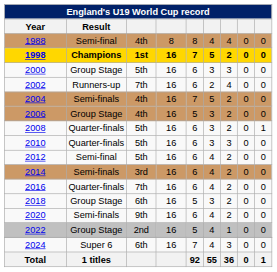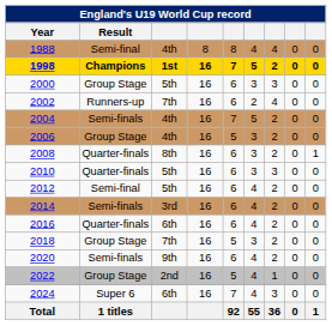 <table class="wikitable" style="font-size:90%; text-align:center;">
 <tr>
 <th style="background:#012169; color:white; text-align:center;" colspan=9>England's U19 World Cup record</th>
 </tr>
 <tr>
 <th width="90">Year</th>
 <th>Result</th>
 <th width="40"></th>
 <th width="40"></th>
 <th width="20"></th>
 <th width="20"></th>
 <th width="20"></th>
 <th width="20"></th>
 <th width="20"></th>
 </tr>
 <tr style="background:#cc9966">
 <td> <a href='#'>1988</a></td>
 <td>Semi-final</td>
 <td>4th</td>
 <td>8</td>
 <td>8</td>
 <td>4</td>
 <td>4</td>
 <td>0</td>
 <td>0</td>
 </tr>
 <tr style="background:gold">
 <td> <strong><a href='#'>1998</a></strong></td>
 <td><strong>Champions</strong></td>
 <td><strong>1st</strong></td>
 <td><strong>16</strong></td>
 <td><strong>7</strong></td>
 <td><strong>5</strong></td>
 <td><strong>2</strong></td>
 <td><strong>0</strong></td>
 <td><strong>0</strong></td>
 </tr>
 <tr>
 <td> <a href='#'>2000</a></td>
 <td>Group Stage</td>
 <td>5th</td>
 <td>16</td>
 <td>6</td>
 <td>3</td>
 <td>3</td>
 <td>0</td>
 <td>0</td>
 </tr>
 <tr>
 <td> <a href='#'>2002</a></td>
 <td>Runners-up</td>
 <td>7th</td>
 <td>16</td>
 <td>6</td>
 <td>2</td>
 <td>4</td>
 <td>0</td>
 <td>0</td>
 </tr>
 <tr style="background:#cc9966">
 <td> <a href='#'>2004</a></td>
 <td>Semi-finals</td>
 <td>4th</td>
 <td>16</td>
 <td>7</td>
 <td>5</td>
 <td>2</td>
 <td>0</td>
 <td>0</td>
 </tr>
 <tr style="background:#cc9966">
 <td> <a href='#'>2006</a></td>
 <td>Group Stage</td>
 <td>4th</td>
 <td>16</td>
 <td>5</td>
 <td>3</td>
 <td>2</td>
 <td>0</td>
 <td>0</td>
 </tr>
 <tr>
 <td> <a href='#'>2008</a></td>
 <td>Quarter-finals</td>
-<td>5th</td>
+<td>8th</td>
 <td>16</td>
 <td>6</td>
 <td>3</td>
 <td>2</td>
 <td>0</td>
 <td>1</td>
 </tr>
 <tr>
 <td> <a href='#'>2010</a></td>
 <td>Quarter-finals</td>
 <td>5th</td>
 <td>16</td>
 <td>6</td>
 <td>3</td>
 <td>3</td>
 <td>0</td>
 <td>0</td>
 </tr>
 <tr>
 <td> <a href='#'>2012</a></td>
 <td>Semi-final</td>
 <td>5th</td>
 <td>16</td>
 <td>6</td>
 <td>4</td>
 <td>2</td>
 <td>0</td>
 <td>0</td>
 </tr>
 <tr style="background:#cc9966">
 <td> <a href='#'>2014</a></td>
 <td>Semi-finals</td>
 <td>3rd</td>
 <td>16</td>
 <td>6</td>
 <td>4</td>
 <td>2</td>
 <td>0</td>
 <td>0</td>
 </tr>
 <tr>
 <td> <a href='#'>2016</a></td>
 <td>Quarter-finals</td>
-<td>7th</td>
+<td>6th</td>
 <td>16</td>
 <td>6</td>
 <td>4</td>
 <td>2</td>
 <td>0</td>
 <td>0</td>
 </tr>
 <tr>
 <td> <a href='#'>2018</a></td>
 <td>Group Stage</td>
-<td>6th</td>
+<td>7th</td>
 <td>16</td>
 <td>5</td>
 <td>3</td>
 <td>2</td>
 <td>0</td>
 <td>0</td>
 </tr>
 <tr>
 <td> <a href='#'>2020</a></td>
 <td>Semi-finals</td>
 <td>9th</td>
 <td>16</td>
 <td>6</td>
 <td>4</td>
 <td>2</td>
 <td>0</td>
 <td>0</td>
 </tr>
 <tr style="background:silver">
 <td> <a href='#'>2022</a></td>
 <td>Group Stage</td>
 <td>2nd</td>
 <td>16</td>
 <td>5</td>
 <td>4</td>
 <td>1</td>
 <td>0</td>
 <td>0</td>
 </tr>
 <tr>
 </tr>
 <tr>
 <td> <a href='#'>2024</a></td>
 <td>Super 6</td>
 <td>6th</td>
 <td>16</td>
 <td>7</td>
 <td>4</td>
 <td>3</td>
 <td>0</td>
 <td>0</td>
 </tr>
 <tr>
 <th>Total</th>
 <th><strong>1 titles</strong></th>
 <th></th>
 <th></th>
 <th>92</th>
 <th>55</th>
 <th>36</th>
 <th>0</th>
 <th>1</th>
 </tr>
 </table>
